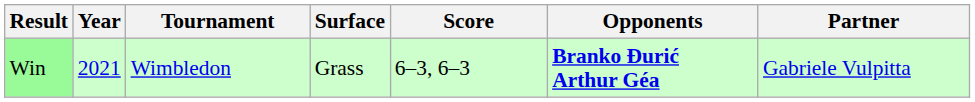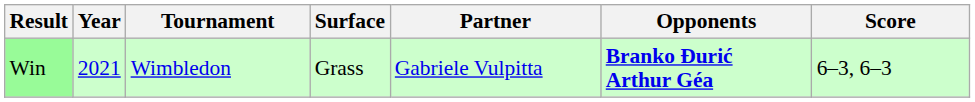 <table class="wikitable">
 <tr>
 <th>Result</th>
 <th>Year</th>
 <th style="width:130px">Tournament</th>
 <th>Surface</th>
+<th style="width:150px">Partner</th>
+<th style="width:150px">Opponents</th>
 <th style="width:110px" class="unsortable">Score</th>
-<th style="width:150px">Opponents</th>
-<th style="width:150px">Partner</th>
 </tr>
 <tr style="background:#ccffcc;">
 <td bgcolor=98fb98>Win</td>
 <td><a href='#'>2021</a></td>
 <td><a href='#'>Wimbledon</a></td>
 <td>Grass</td>
+<td> <a href='#'>Gabriele Vulpitta</a></td>
+<td><strong> <a href='#'>Branko Đurić</a><br> <a href='#'>Arthur Géa</a></strong></td>
 <td>6–3, 6–3</td>
-<td><strong> <a href='#'>Branko Đurić</a><br> <a href='#'>Arthur Géa</a></strong></td>
-<td> <a href='#'>Gabriele Vulpitta</a></td>
 </tr>
 </table>
